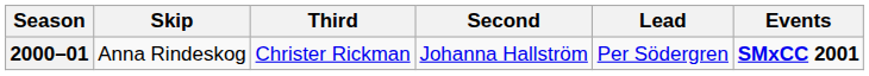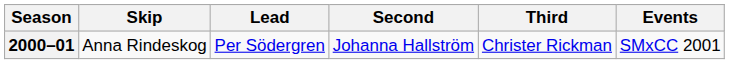 <table class="wikitable">
 <tr>
 <th scope="col">Season</th>
 <th scope="col">Skip</th>
+<th scope="col">Lead</th>
+<th scope="col">Second</th>
 <th scope="col">Third</th>
-<th scope="col">Second</th>
-<th scope="col">Lead</th>
 <th scope="col">Events</th>
 </tr>
 <tr>
 <th scope="row">2000–01</th>
 <td>Anna Rindeskog</td>
+<td><a href='#'>Per Södergren</a></td>
+<td><a href='#'>Johanna Hallström</a></td>
 <td><a href='#'>Christer Rickman</a></td>
-<td><a href='#'>Johanna Hallström</a></td>
-<td><a href='#'>Per Södergren</a></td>
-<td><strong><a href='#'>SMxCC</a> 2001 </strong></td>
+<td><a href='#'>SMxCC</a> 2001 </td>
 </tr>
 </table>
